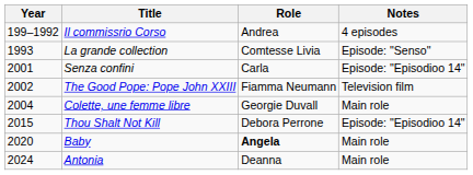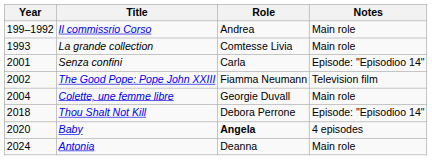 <table class="wikitable sortable">
 <tr>
 <th>Year</th>
 <th>Title</th>
 <th>Role</th>
 <th class="unsortable">Notes</th>
 </tr>
 <tr>
 <td>199–1992</td>
 <td><em><a href='#'>Il commissrio Corso</a></em></td>
 <td>Andrea</td>
-<td>4 episodes</td>
+<td>Main role</td>
 </tr>
 <tr>
 <td>1993</td>
 <td><em>La grande collection</em></td>
 <td>Comtesse Livia</td>
-<td>Episode: "Senso"</td>
+<td>Main role</td>
 </tr>
 <tr>
 <td>2001</td>
 <td><em>Senza confini</em></td>
 <td>Carla</td>
 <td>Episode: "Episodioo 14"</td>
 </tr>
 <tr>
 <td>2002</td>
 <td><em><a href='#'>The Good Pope: Pope John XXIII</a></em></td>
 <td>Fiamma Neumann</td>
 <td>Television film</td>
 </tr>
 <tr>
 <td>2004</td>
 <td><em><a href='#'>Colette, une femme libre</a></em></td>
 <td>Georgie Duvall</td>
 <td>Main role</td>
 </tr>
 <tr>
-<td>2015</td>
+<td>2018</td>
 <td><em><a href='#'>Thou Shalt Not Kill</a></em></td>
 <td>Debora Perrone</td>
 <td>Episode: "Episodioo 14"</td>
 </tr>
 <tr>
 <td>2020</td>
 <td><em><a href='#'>Baby</a></em></td>
 <td><strong>Angela</strong></td>
-<td>Main role</td>
+<td>4 episodes</td>
 </tr>
 <tr>
 <td>2024</td>
 <td><em><a href='#'>Antonia</a></em></td>
 <td>Deanna</td>
 <td>Main role</td>
 </tr>
 </table>
